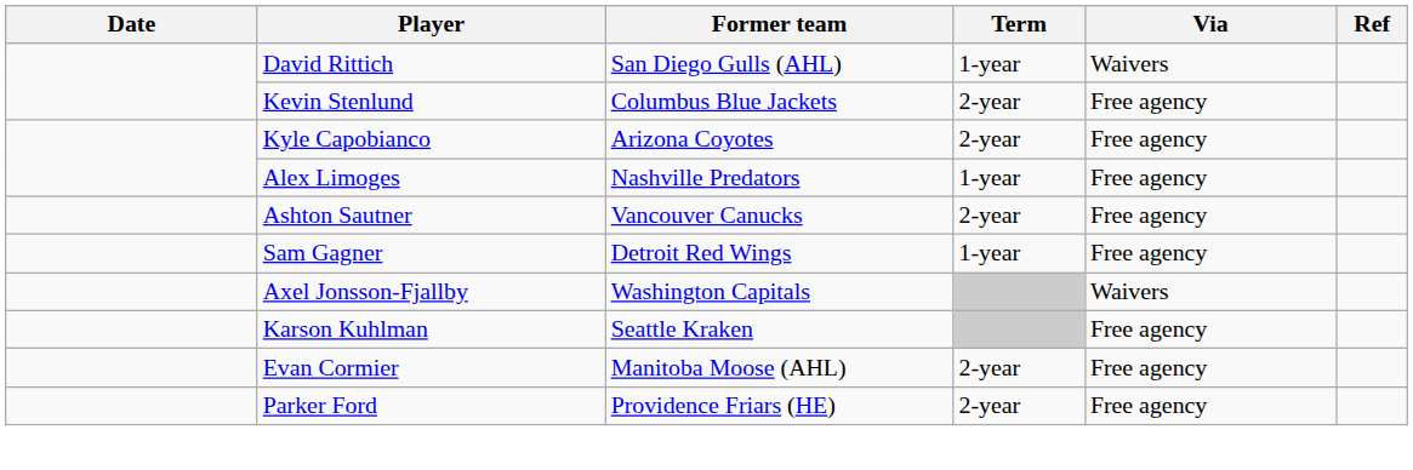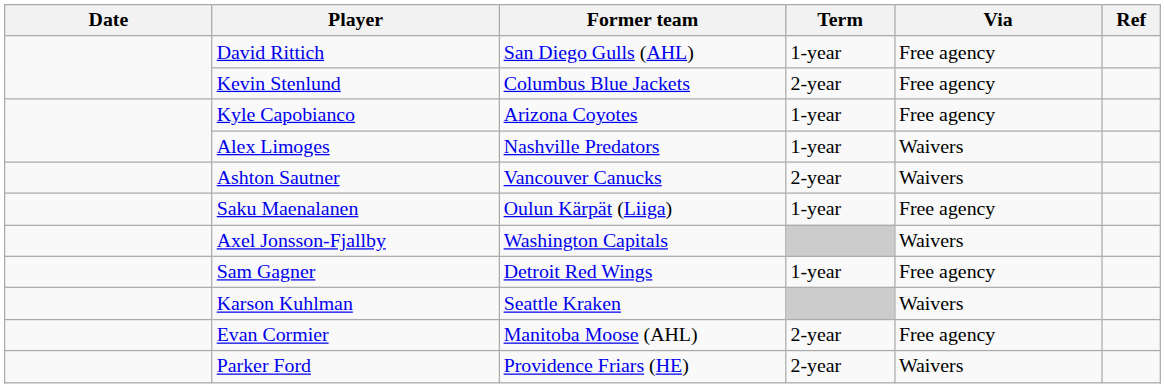 <table class="wikitable">
 <tr style="background:#ddd; text-align:center;">
 <th style="width: 10em;">Date</th>
 <th style="width: 14em;">Player</th>
 <th style="width: 14em;">Former team</th>
 <th style="width: 5em;">Term</th>
 <th style="width: 10em;">Via</th>
 <th style="width: 2.5em;">Ref</th>
 </tr>
 <tr>
 <td rowspan=2></td>
 <td><a href='#'>David Rittich</a></td>
 <td><a href='#'>San Diego Gulls</a> (<a href='#'>AHL</a>)</td>
 <td>1-year</td>
-<td>Waivers</td>
+<td>Free agency</td>
 <td></td>
 </tr>
 <tr>
 <td><a href='#'>Kevin Stenlund</a></td>
 <td><a href='#'>Columbus Blue Jackets</a></td>
 <td>2-year</td>
 <td>Free agency</td>
 <td></td>
 </tr>
 <tr>
 <td rowspan=2></td>
 <td><a href='#'>Kyle Capobianco</a></td>
 <td><a href='#'>Arizona Coyotes</a></td>
-<td>2-year</td>
+<td>1-year</td>
 <td>Free agency</td>
 <td></td>
 </tr>
 <tr>
 <td><a href='#'>Alex Limoges</a></td>
 <td><a href='#'>Nashville Predators</a></td>
 <td>1-year</td>
-<td>Free agency</td>
+<td>Waivers</td>
 <td></td>
 </tr>
 <tr>
 <td></td>
 <td><a href='#'>Ashton Sautner</a></td>
 <td><a href='#'>Vancouver Canucks</a></td>
 <td>2-year</td>
-<td>Free agency</td>
+<td>Waivers</td>
 <td></td>
 </tr>
 <tr>
 <td></td>
-<td><a href='#'>Sam Gagner</a></td>
-<td><a href='#'>Detroit Red Wings</a></td>
+<td><a href='#'>Saku Maenalanen</a></td>
+<td><a href='#'>Oulun Kärpät</a> (<a href='#'>Liiga</a>)</td>
 <td>1-year</td>
 <td>Free agency</td>
 <td></td>
 </tr>
 <tr>
 <td></td>
 <td><a href='#'>Axel Jonsson-Fjallby</a></td>
 <td><a href='#'>Washington Capitals</a></td>
 <td style="background:#ccc;"></td>
 <td>Waivers</td>
 <td></td>
 </tr>
 <tr>
 <td></td>
+<td><a href='#'>Sam Gagner</a></td>
+<td><a href='#'>Detroit Red Wings</a></td>
+<td>1-year</td>
+<td>Free agency</td>
+<td></td>
+</tr>
+<tr>
+<td></td>
 <td><a href='#'>Karson Kuhlman</a></td>
 <td><a href='#'>Seattle Kraken</a></td>
 <td style="background:#ccc;"></td>
-<td>Free agency</td>
+<td>Waivers</td>
 <td></td>
 </tr>
 <tr>
 <td></td>
 <td><a href='#'>Evan Cormier</a></td>
 <td><a href='#'>Manitoba Moose</a> (AHL)</td>
 <td>2-year</td>
 <td>Free agency</td>
 <td></td>
 </tr>
 <tr>
 <td></td>
 <td><a href='#'>Parker Ford</a></td>
 <td><a href='#'>Providence Friars</a> (<a href='#'>HE</a>)</td>
 <td>2-year</td>
-<td>Free agency</td>
+<td>Waivers</td>
 <td></td>
 </tr>
 </table>
